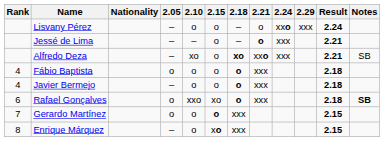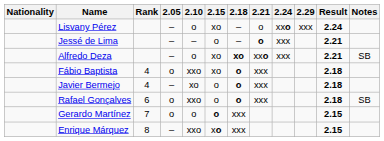 <table class="wikitable sortable" style="text-align:center;font-size:95%">
 <tr>
+<th>Nationality</th>
+<th>Name</th>
 <th>Rank</th>
-<th>Name</th>
-<th>Nationality</th>
 <th>2.05</th>
 <th>2.10</th>
 <th>2.15</th>
 <th>2.18</th>
 <th>2.21</th>
 <th>2.24</th>
 <th>2.29</th>
 <th>Result</th>
 <th>Notes</th>
 </tr>
 <tr>
+<td align=left></td>
+<td align=left><a href='#'>Lisvany Pérez</a></td>
 <td></td>
-<td align=left><a href='#'>Lisvany Pérez</a></td>
-<td align=left></td>
 <td>–</td>
 <td>o</td>
-<td>o</td>
+<td>xo</td>
 <td>–</td>
 <td>o</td>
 <td>xx<strong>o</strong></td>
 <td>xxx</td>
 <td><strong>2.24</strong></td>
 <td></td>
 </tr>
 <tr>
+<td align=left></td>
+<td align=left><a href='#'>Jessé de Lima</a></td>
 <td></td>
-<td align=left><a href='#'>Jessé de Lima</a></td>
-<td align=left></td>
 <td>–</td>
 <td>–</td>
 <td>o</td>
 <td>–</td>
 <td><strong>o</strong></td>
 <td>xxx</td>
 <td></td>
 <td><strong>2.21</strong></td>
 <td></td>
 </tr>
 <tr>
+<td align=left></td>
+<td align=left><a href='#'>Alfredo Deza</a></td>
 <td></td>
-<td align=left><a href='#'>Alfredo Deza</a></td>
-<td align=left></td>
 <td>–</td>
+<td>o</td>
 <td>xo</td>
-<td>o</td>
 <td><strong>xo</strong></td>
 <td>xx<strong>o</strong></td>
 <td>xxx</td>
 <td></td>
 <td><strong>2.21</strong></td>
 <td>SB</td>
 </tr>
 <tr>
+<td align=left></td>
+<td align=left><a href='#'>Fábio Baptista</a></td>
 <td>4</td>
-<td align=left><a href='#'>Fábio Baptista</a></td>
+<td>o</td>
+<td>xxo</td>
+<td>xo</td>
+<td><strong>o</strong></td>
+<td>xxx</td>
+<td></td>
+<td></td>
+<td><strong>2.18</strong></td>
+<td></td>
+</tr>
+<tr>
 <td align=left></td>
-<td>o</td>
-<td>o</td>
+<td align=left><a href='#'>Javier Bermejo</a></td>
+<td>4</td>
+<td>–</td>
+<td>xo</td>
 <td>o</td>
 <td><strong>o</strong></td>
 <td>xxx</td>
 <td></td>
 <td></td>
 <td><strong>2.18</strong></td>
 <td></td>
 </tr>
 <tr>
-<td>4</td>
-<td align=left><a href='#'>Javier Bermejo</a></td>
 <td align=left></td>
-<td>–</td>
+<td align=left><a href='#'>Rafael Gonçalves</a></td>
+<td>6</td>
 <td>o</td>
+<td>xxo</td>
 <td>o</td>
 <td><strong>o</strong></td>
 <td>xxx</td>
 <td></td>
 <td></td>
 <td><strong>2.18</strong></td>
-<td></td>
+<td>SB</td>
 </tr>
 <tr>
-<td>6</td>
-<td align=left><a href='#'>Rafael Gonçalves</a></td>
 <td align=left></td>
-<td>o</td>
-<td>xxo</td>
-<td>xo</td>
-<td><strong>o</strong></td>
-<td>xxx</td>
-<td></td>
-<td></td>
-<td><strong>2.18</strong></td>
-<td><strong>SB</strong></td>
-</tr>
-<tr>
+<td align=left><a href='#'>Gerardo Martínez</a></td>
 <td>7</td>
-<td align=left><a href='#'>Gerardo Martínez</a></td>
-<td align=left></td>
 <td>o</td>
 <td>o</td>
 <td><strong>o</strong></td>
 <td>xxx</td>
 <td></td>
 <td></td>
 <td></td>
 <td><strong>2.15</strong></td>
 <td></td>
 </tr>
 <tr>
+<td align=left></td>
+<td align=left><a href='#'>Enrique Márquez</a></td>
 <td>8</td>
-<td align=left><a href='#'>Enrique Márquez</a></td>
-<td align=left></td>
 <td>–</td>
-<td>o</td>
+<td>xxo</td>
 <td>x<strong>o</strong></td>
 <td>xxx</td>
 <td></td>
 <td></td>
 <td></td>
 <td><strong>2.15</strong></td>
 <td></td>
 </tr>
 </table>
